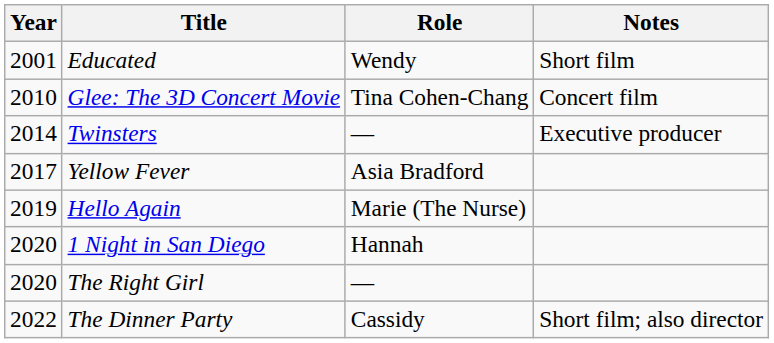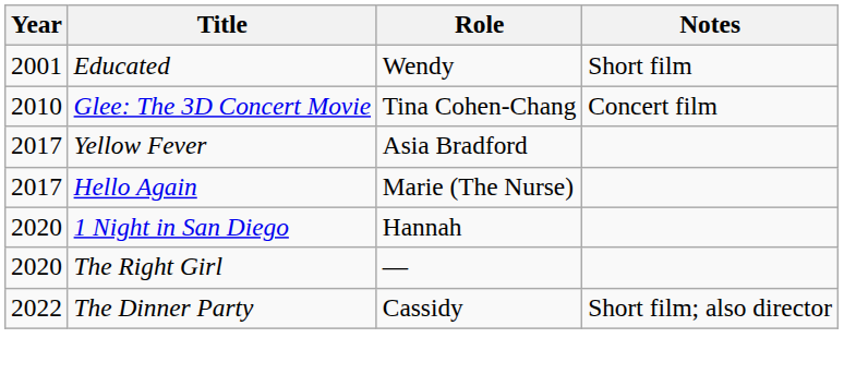 <table class="wikitable sortable">
 <tr>
 <th>Year</th>
 <th>Title</th>
 <th>Role</th>
 <th>Notes</th>
 </tr>
 <tr>
 <td>2001</td>
 <td><em>Educated</em></td>
 <td>Wendy</td>
 <td>Short film</td>
 </tr>
 <tr>
 <td>2010</td>
 <td><em><a href='#'>Glee: The 3D Concert Movie</a></em></td>
 <td>Tina Cohen-Chang</td>
 <td>Concert film</td>
 </tr>
 <tr>
-<td>2014</td>
-<td><em><a href='#'>Twinsters</a></em></td>
-<td>—</td>
-<td>Executive producer</td>
-</tr>
-<tr>
 <td>2017</td>
 <td><em>Yellow Fever</em></td>
 <td>Asia Bradford</td>
 <td></td>
 </tr>
 <tr>
-<td>2019</td>
+<td>2017</td>
 <td><em><a href='#'>Hello Again</a></em></td>
 <td>Marie (The Nurse)</td>
 <td></td>
 </tr>
 <tr>
 <td>2020</td>
 <td><em><a href='#'>1 Night in San Diego</a></em></td>
 <td>Hannah</td>
 <td></td>
 </tr>
 <tr>
 <td>2020</td>
 <td><em>The Right Girl</em></td>
 <td>—</td>
 <td></td>
 </tr>
 <tr>
 <td>2022</td>
 <td><em>The Dinner Party</em></td>
 <td>Cassidy</td>
 <td>Short film; also director</td>
 </tr>
 </table>
